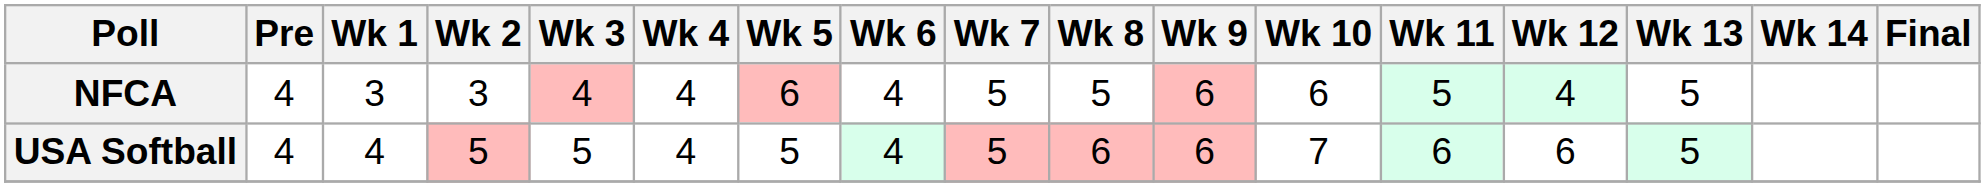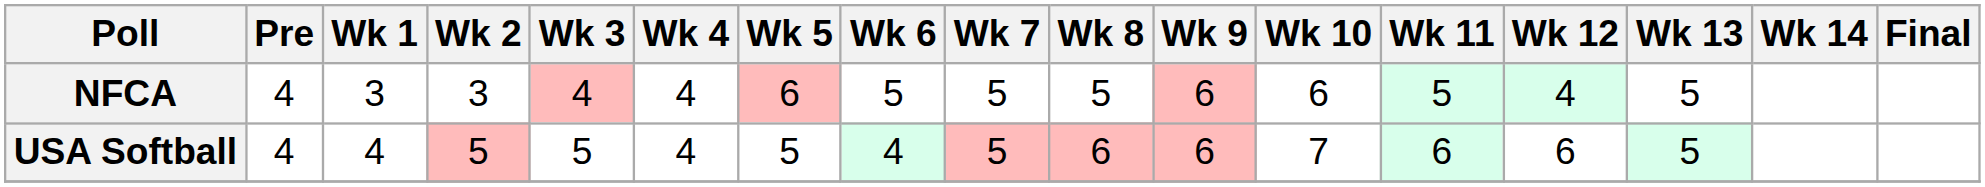 <table class="wikitable" style="white-space:nowrap;">
 <tr>
 <th>Poll</th>
 <th>Pre</th>
 <th>Wk 1</th>
 <th>Wk 2</th>
 <th>Wk 3</th>
 <th>Wk 4</th>
 <th>Wk 5</th>
 <th>Wk 6</th>
 <th>Wk 7</th>
 <th>Wk 8</th>
 <th>Wk 9</th>
 <th>Wk 10</th>
 <th>Wk 11</th>
 <th>Wk 12</th>
 <th>Wk 13</th>
 <th>Wk 14</th>
 <th>Final</th>
 </tr>
 <tr style="text-align:center;">
 <th>NFCA</th>
 <td style="background:#FFF;">4</td>
 <td style="background:#FFF;">3</td>
 <td style="background:#FFF;">3</td>
 <td style="background:#ffbbbb;">4</td>
 <td style="background:#FFF;">4</td>
 <td style="background:#ffbbbb;">6</td>
-<td style="background:#FFF;">4</td>
+<td style="background:#FFF;">5</td>
 <td style="background:#FFF;">5</td>
 <td style="background:#FFF;">5</td>
 <td style="background:#ffbbbb;">6</td>
 <td style="background:#FFF;">6</td>
 <td style="background:#D8FFEB;">5</td>
 <td style="background:#D8FFEB;">4</td>
 <td style="background:#FFF;">5</td>
 <td style="background:#FFF;"></td>
 <td style="background:#FFF;"></td>
 </tr>
 <tr style="text-align:center;">
 <th>USA Softball</th>
 <td style="background:#FFF;">4</td>
 <td style="background:#FFF;">4</td>
 <td style="background:#ffbbbb;">5</td>
 <td style="background:#FFF;">5</td>
 <td style="background:#FFF;">4</td>
 <td style="background:#FFF;">5</td>
 <td style="background:#D8FFEB;">4</td>
 <td style="background:#ffbbbb;">5</td>
 <td style="background:#ffbbbb;">6</td>
 <td style="background:#ffbbbb;">6</td>
 <td style="background:#FFF;">7</td>
 <td style="background:#D8FFEB;">6</td>
 <td style="background:#FFF;">6</td>
 <td style="background:#D8FFEB;">5</td>
 <td style="background:#FFF;"></td>
 <td style="background:#FFF;"></td>
 </tr>
 <tr style="background:#f9f9f9;">
 </tr>
 </table>
